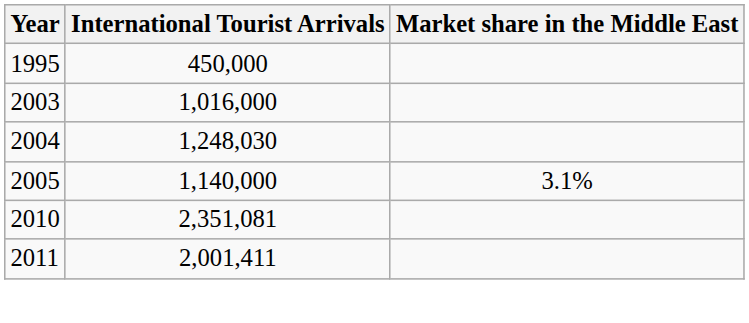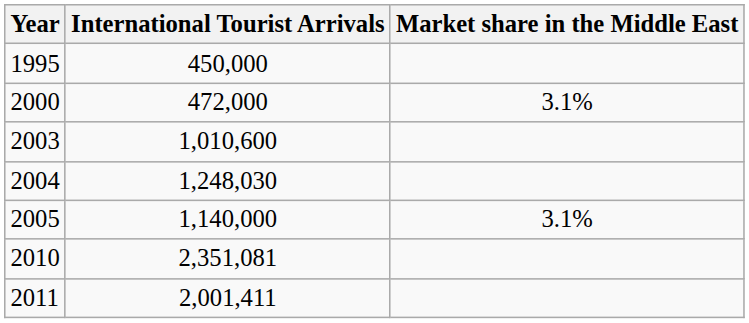 <table class="wikitable">
 <tr>
 <th>Year</th>
 <th>International Tourist Arrivals</th>
 <th> Market share in the Middle East</th>
 </tr>
 <tr>
 <td>1995</td>
 <td style="text-align:center;">450,000</td>
 <td> </td>
 </tr>
 <tr>
+<td>2000</td>
+<td style="text-align:center;">472,000</td>
+<td style="text-align:center;">3.1%</td>
+</tr>
+<tr>
 <td>2003</td>
-<td style="text-align:center;">1,016,000</td>
+<td style="text-align:center;">1,010,600</td>
 <td> </td>
 </tr>
 <tr>
 <td>2004</td>
 <td style="text-align:center;">1,248,030</td>
 <td> </td>
 </tr>
 <tr>
 <td>2005</td>
 <td style="text-align:center;">1,140,000</td>
 <td style="text-align:center;">3.1%</td>
 </tr>
 <tr>
 <td>2010</td>
 <td style="text-align:center;">2,351,081</td>
 <td> </td>
 </tr>
 <tr>
 <td>2011</td>
 <td style="text-align:center;">2,001,411</td>
 <td> </td>
 </tr>
 </table>
